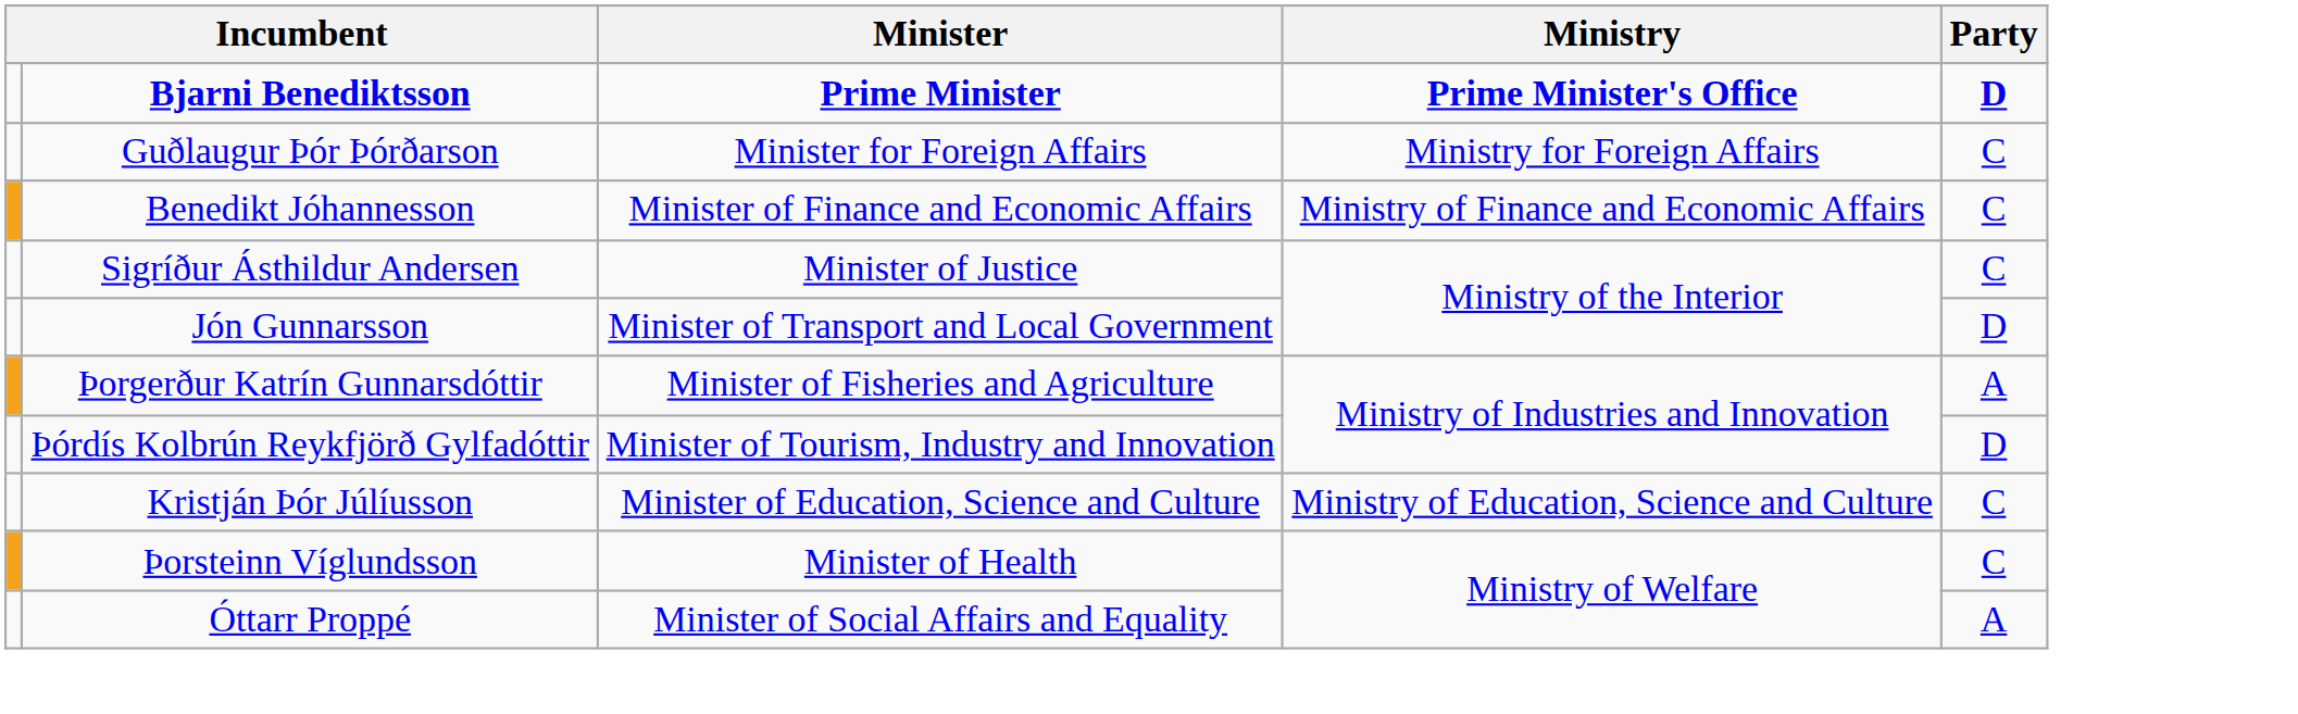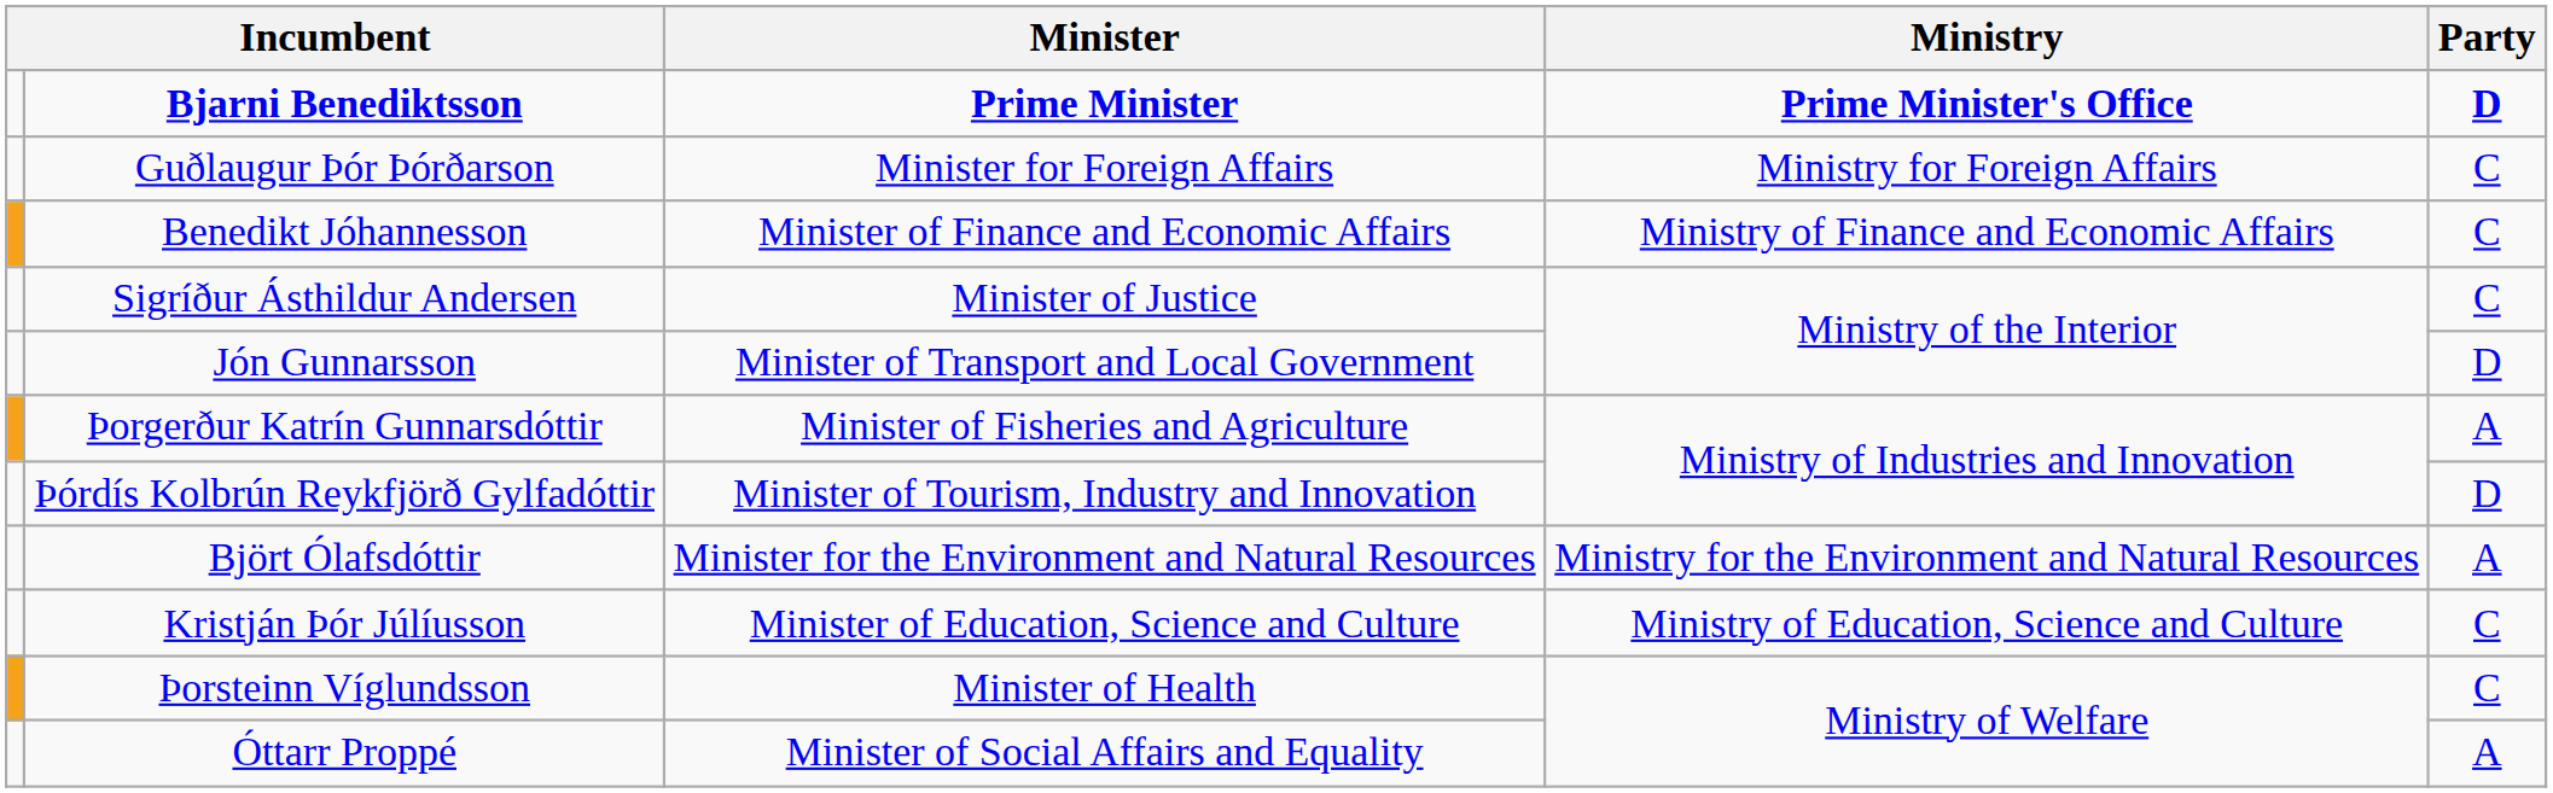 <table class="wikitable" style="text-align: center;">
 <tr>
 <th colspan=2>Incumbent</th>
 <th>Minister</th>
 <th>Ministry</th>
 <th>Party</th>
 </tr>
 <tr>
 <td></td>
 <td><strong><a href='#'>Bjarni Benediktsson</a></strong></td>
 <td><strong><a href='#'>Prime Minister</a></strong></td>
 <td><strong><a href='#'>Prime Minister's Office</a></strong></td>
 <td><strong><a href='#'>D</a></strong></td>
 </tr>
 <tr>
 <td></td>
 <td><a href='#'>Guðlaugur Þór Þórðarson</a></td>
 <td><a href='#'>Minister for Foreign Affairs</a></td>
 <td><a href='#'>Ministry for Foreign Affairs</a></td>
 <td><a href='#'>C</a></td>
 </tr>
 <tr>
 <td style="background-color:#F4A31A"></td>
 <td><a href='#'>Benedikt Jóhannesson</a></td>
 <td><a href='#'>Minister of Finance and Economic Affairs</a></td>
 <td><a href='#'>Ministry of Finance and Economic Affairs</a></td>
 <td><a href='#'>C</a></td>
 </tr>
 <tr>
 <td></td>
 <td><a href='#'>Sigríður Ásthildur Andersen</a></td>
 <td><a href='#'>Minister of Justice</a></td>
 <td rowspan=2><a href='#'>Ministry of the Interior</a></td>
 <td><a href='#'>C</a></td>
 </tr>
 <tr>
 <td></td>
 <td><a href='#'>Jón Gunnarsson</a></td>
 <td><a href='#'>Minister of Transport and Local Government</a></td>
 <td><a href='#'>D</a></td>
 </tr>
 <tr>
 <td style="background-color:#F4A31A"></td>
 <td><a href='#'>Þorgerður Katrín Gunnarsdóttir</a></td>
 <td><a href='#'>Minister of Fisheries and Agriculture</a></td>
 <td rowspan=2><a href='#'>Ministry of Industries and Innovation</a></td>
 <td><a href='#'>A</a></td>
 </tr>
 <tr>
 <td></td>
 <td><a href='#'>Þórdís Kolbrún Reykfjörð Gylfadóttir</a></td>
 <td><a href='#'>Minister of Tourism, Industry and Innovation</a></td>
 <td><a href='#'>D</a></td>
 </tr>
 <tr>
 <td></td>
+<td><a href='#'>Björt Ólafsdóttir</a></td>
+<td><a href='#'>Minister for the Environment and Natural Resources</a></td>
+<td><a href='#'>Ministry for the Environment and Natural Resources</a></td>
+<td><a href='#'>A</a></td>
+</tr>
+<tr>
+<td></td>
 <td><a href='#'>Kristján Þór Júlíusson</a></td>
 <td><a href='#'>Minister of Education, Science and Culture</a></td>
 <td><a href='#'>Ministry of Education, Science and Culture</a></td>
 <td><a href='#'>C</a></td>
 </tr>
 <tr>
 <td style="background-color:#F4A31A"></td>
 <td><a href='#'>Þorsteinn Víglundsson</a></td>
 <td><a href='#'>Minister of Health</a></td>
 <td rowspan=2><a href='#'>Ministry of Welfare</a></td>
 <td><a href='#'>C</a></td>
 </tr>
 <tr>
 <td></td>
 <td><a href='#'>Óttarr Proppé</a></td>
 <td><a href='#'>Minister of Social Affairs and Equality</a></td>
 <td><a href='#'>A</a></td>
 </tr>
 </table>
